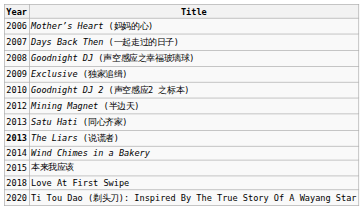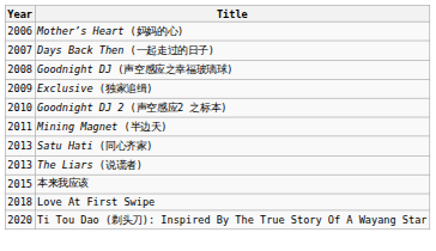 <table class="wikitable">
 <tr>
 <th>Year</th>
 <th>Title</th>
 </tr>
 <tr>
 <td>2006</td>
 <td><em>Mother’s Heart</em> (妈妈的心)</td>
 </tr>
 <tr>
 <td>2007</td>
 <td><em>Days Back Then</em> (一起走过的日子)</td>
 </tr>
 <tr>
 <td>2008</td>
 <td><em>Goodnight DJ</em> (声空感应之幸福玻璃球)</td>
 </tr>
 <tr>
 <td>2009</td>
 <td><em>Exclusive</em> (独家追缉)</td>
 </tr>
 <tr>
 <td>2010</td>
 <td><em>Goodnight DJ 2</em> (声空感应2 之标本)</td>
 </tr>
 <tr>
-<td>2012</td>
+<td>2011</td>
 <td><em>Mining Magnet</em> (半边天)</td>
 </tr>
 <tr>
 <td>2013</td>
 <td><em>Satu Hati</em> (同心齐家)</td>
 </tr>
 <tr>
-<td><strong>2013</strong></td>
+<td>2013</td>
 <td><em>The Liars</em> (说谎者)</td>
-</tr>
-<tr>
-<td>2014</td>
-<td><em>Wind Chimes in a Bakery</em></td>
 </tr>
 <tr>
 <td>2015</td>
 <td>本来我应该</td>
 </tr>
 <tr>
 <td>2018</td>
 <td>Love At First Swipe</td>
 </tr>
 <tr>
 <td>2020</td>
 <td>Ti Tou Dao (剃头刀): Inspired By The True Story Of A Wayang Star</td>
 </tr>
 </table>
